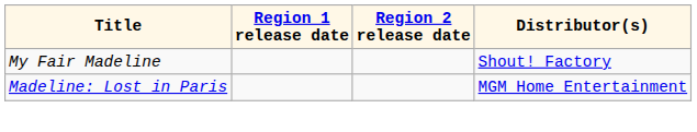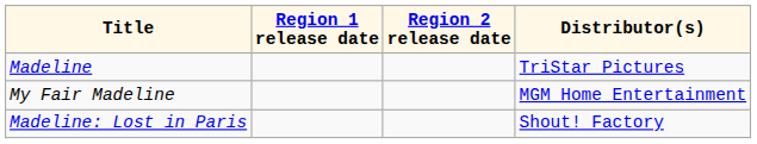 <table class="wikitable">
 <tr>
 <th style="background: #FFF8E7;">Title</th>
 <th style="background: #FFF8E7;"><a href='#'>Region 1</a><br>release date</th>
 <th style="background: #FFF8E7;"><a href='#'>Region 2</a><br>release date</th>
 <th style="background: #FFF8E7;">Distributor(s)</th>
 </tr>
 <tr>
+<td><em><a href='#'>Madeline</a></em></td>
+<td></td>
+<td></td>
+<td><a href='#'>TriStar Pictures</a></td>
+</tr>
+<tr>
 <td><em>My Fair Madeline</em></td>
 <td></td>
 <td></td>
-<td><a href='#'>Shout! Factory</a></td>
+<td><a href='#'>MGM Home Entertainment</a></td>
 </tr>
 <tr>
 <td><em><a href='#'>Madeline: Lost in Paris</a></em></td>
 <td></td>
 <td></td>
-<td><a href='#'>MGM Home Entertainment</a></td>
+<td><a href='#'>Shout! Factory</a></td>
 </tr>
 </table>
